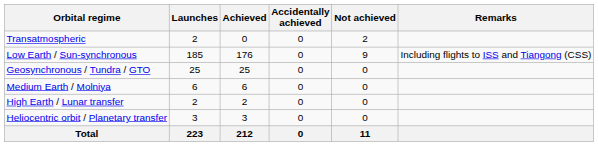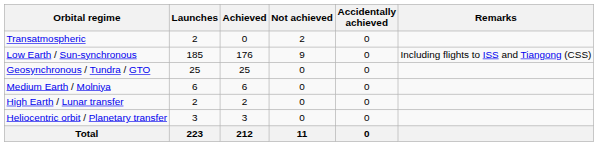 <table class="wikitable sortable" style=text-align:center>
 <tr>
 <th>Orbital regime</th>
 <th>Launches</th>
 <th>Achieved</th>
+<th>Not achieved</th>
 <th>Accidentally <br> achieved</th>
-<th>Not achieved</th>
 <th>Remarks</th>
 </tr>
 <tr>
 <td align=left><a href='#'>Transatmospheric</a></td>
 <td>2</td>
 <td>0</td>
+<td>2</td>
 <td>0</td>
-<td>2</td>
 <td></td>
 </tr>
 <tr>
 <td align=left><a href='#'>Low Earth</a> / <a href='#'>Sun-synchronous</a></td>
 <td>185</td>
 <td>176</td>
+<td>9</td>
 <td>0</td>
-<td>9</td>
 <td align=left>Including flights to <a href='#'>ISS</a> and <a href='#'>Tiangong</a> (CSS)</td>
 </tr>
 <tr>
 <td align=left><a href='#'>Geosynchronous</a> / <a href='#'>Tundra</a> / <a href='#'>GTO</a></td>
 <td>25</td>
 <td>25</td>
 <td>0</td>
 <td>0</td>
 <td></td>
 </tr>
 <tr>
 <td align=left><a href='#'>Medium Earth</a> / <a href='#'>Molniya</a></td>
 <td>6</td>
 <td>6</td>
 <td>0</td>
 <td>0</td>
 <td></td>
 </tr>
 <tr>
 <td align=left><a href='#'>High Earth</a> / <a href='#'>Lunar transfer</a></td>
 <td>2</td>
 <td>2</td>
 <td>0</td>
 <td>0</td>
 <td></td>
 </tr>
 <tr>
 <td align=left><a href='#'>Heliocentric orbit</a> / <a href='#'>Planetary transfer</a></td>
 <td>3</td>
 <td>3</td>
 <td>0</td>
 <td>0</td>
 <td></td>
 </tr>
 <tr class="sortbottom">
 <th>Total</th>
 <th>223</th>
 <th>212</th>
+<th>11</th>
 <th>0</th>
-<th>11</th>
 <th></th>
 </tr>
 </table>
